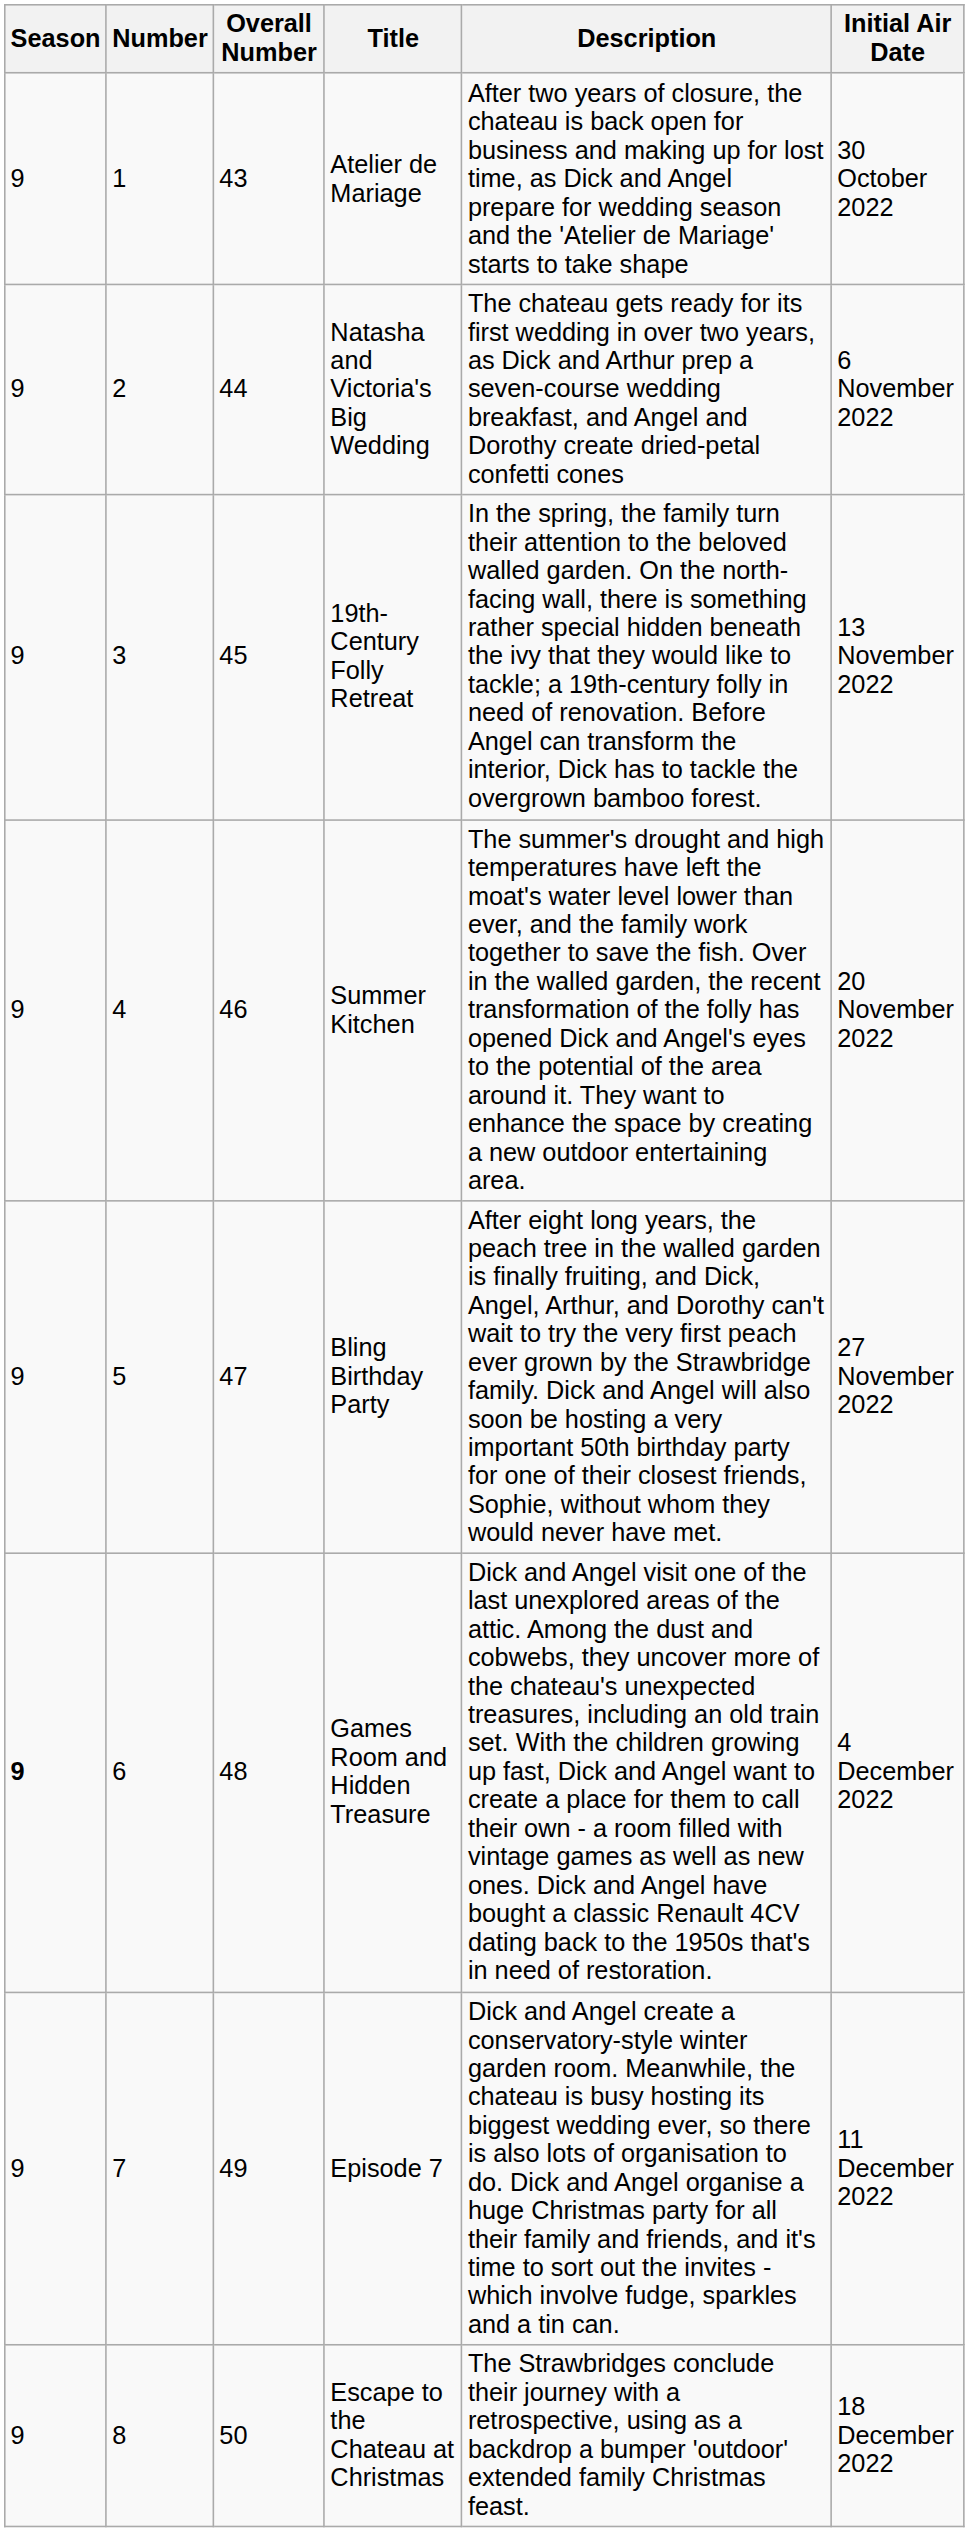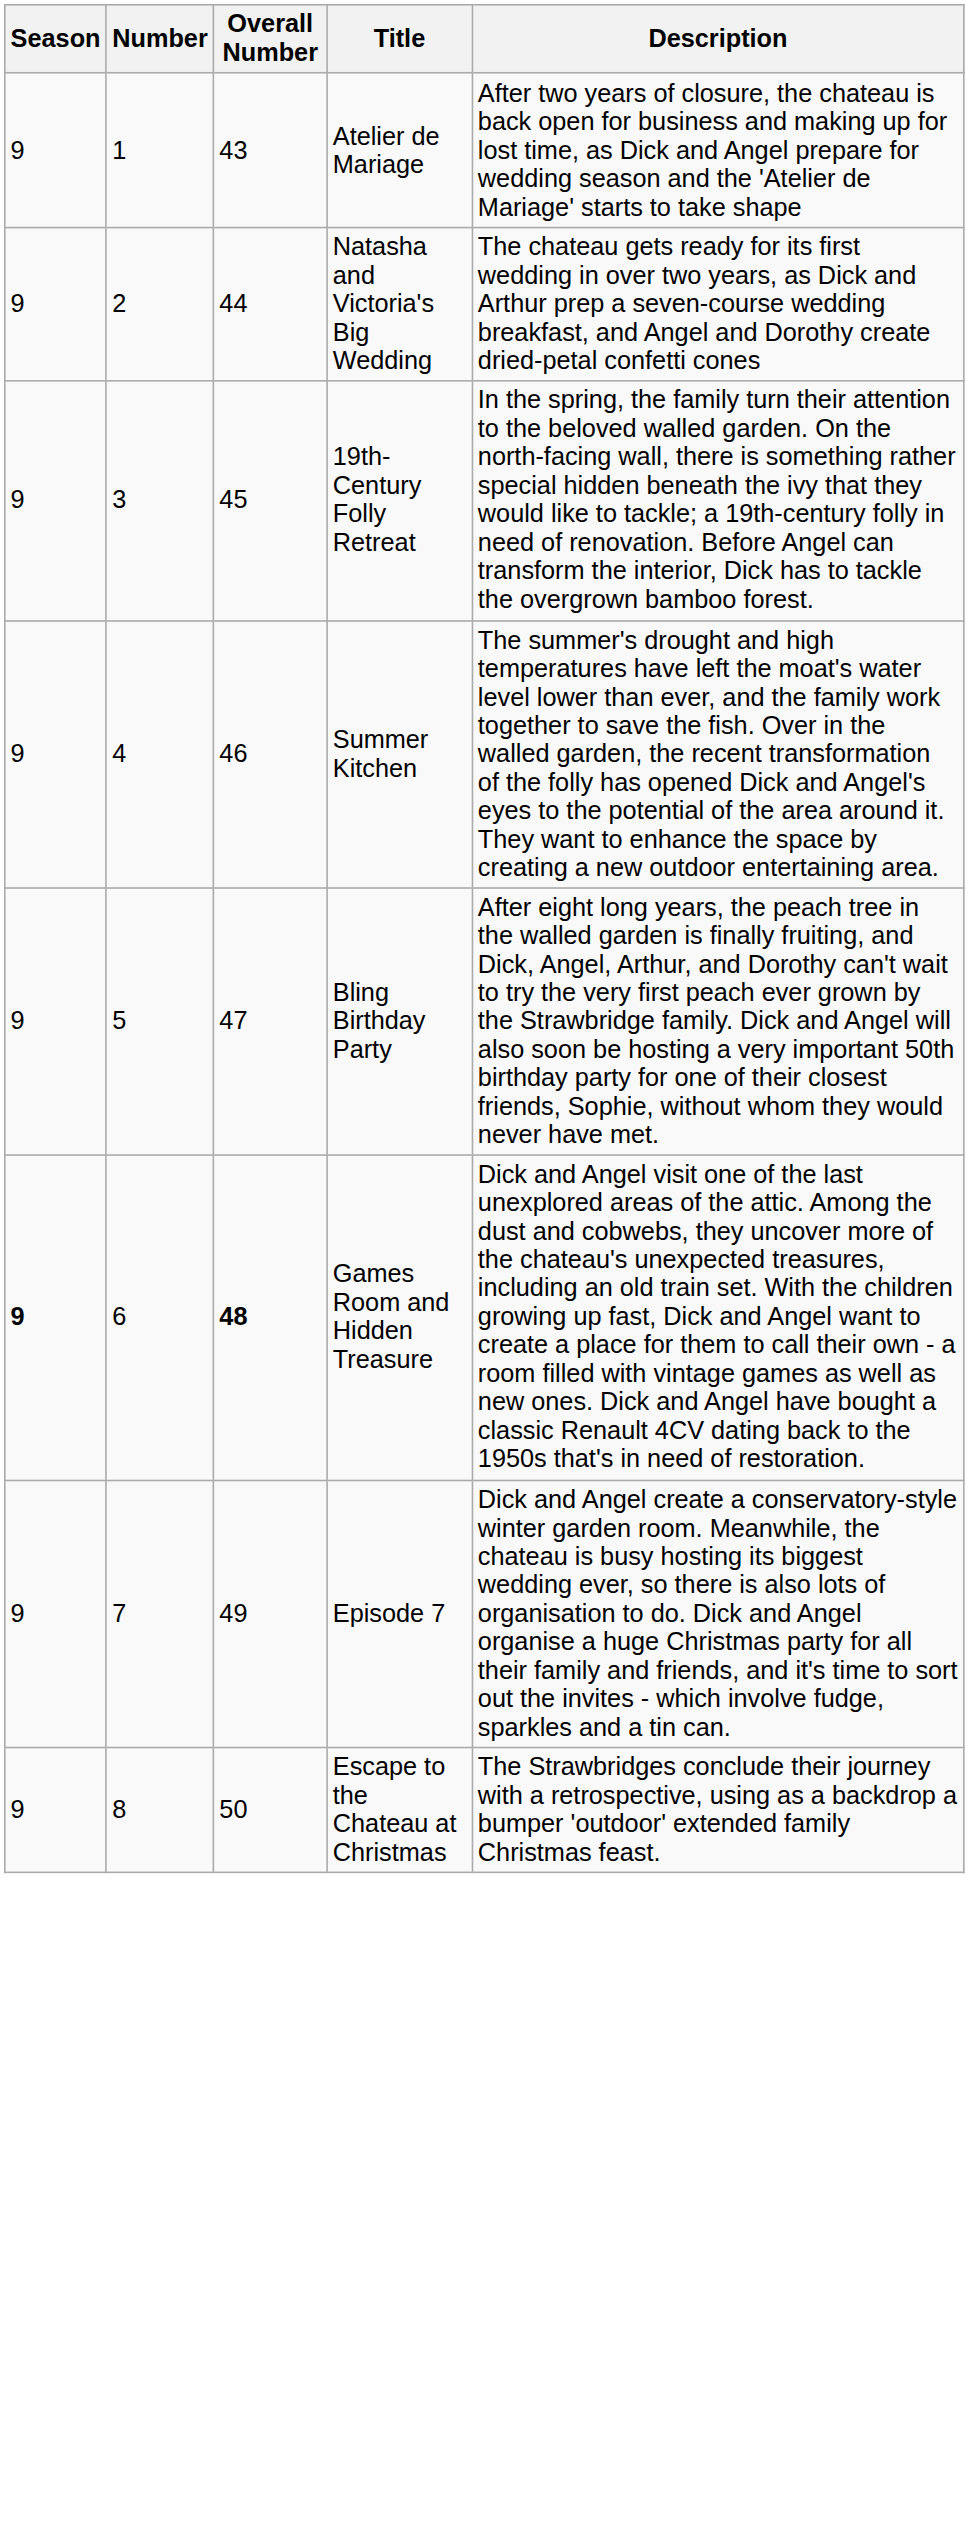 <table class="wikitable">
 <tr>
 <th>Season</th>
 <th>Number</th>
 <th>Overall Number</th>
 <th>Title</th>
 <th>Description</th>
-<th>Initial Air Date</th>
 </tr>
 <tr>
 <td>9</td>
 <td>1</td>
 <td>43</td>
 <td>Atelier de Mariage</td>
 <td>After two years of closure, the chateau is back open for business and making up for lost time, as Dick and Angel prepare for wedding season and the 'Atelier de Mariage' starts to take shape</td>
-<td>30 October 2022</td>
 </tr>
 <tr>
 <td>9</td>
 <td>2</td>
 <td>44</td>
 <td>Natasha and Victoria's Big Wedding</td>
 <td>The chateau gets ready for its first wedding in over two years, as Dick and Arthur prep a seven-course wedding breakfast, and Angel and Dorothy create dried-petal confetti cones</td>
-<td>6 November 2022</td>
 </tr>
 <tr>
 <td>9</td>
 <td>3</td>
 <td>45</td>
 <td>19th-Century Folly Retreat</td>
 <td>In the spring, the family turn their attention to the beloved walled garden. On the north-facing wall, there is something rather special hidden beneath the ivy that they would like to tackle; a 19th-century folly in need of renovation. Before Angel can transform the interior, Dick has to tackle the overgrown bamboo forest.</td>
-<td>13 November 2022</td>
 </tr>
 <tr>
 <td>9</td>
 <td>4</td>
 <td>46</td>
 <td>Summer Kitchen</td>
 <td>The summer's drought and high temperatures have left the moat's water level lower than ever, and the family work together to save the fish. Over in the walled garden, the recent transformation of the folly has opened Dick and Angel's eyes to the potential of the area around it. They want to enhance the space by creating a new outdoor entertaining area.</td>
-<td>20 November 2022</td>
 </tr>
 <tr>
 <td>9</td>
 <td>5</td>
 <td>47</td>
 <td>Bling Birthday Party</td>
 <td>After eight long years, the peach tree in the walled garden is finally fruiting, and Dick, Angel, Arthur, and Dorothy can't wait to try the very first peach ever grown by the Strawbridge family. Dick and Angel will also soon be hosting a very important 50th birthday party for one of their closest friends, Sophie, without whom they would never have met.</td>
-<td>27 November 2022</td>
 </tr>
 <tr>
 <td><strong>9</strong></td>
 <td>6</td>
-<td>48</td>
+<td><strong>48</strong></td>
 <td>Games Room and Hidden Treasure</td>
 <td>Dick and Angel visit one of the last unexplored areas of the attic. Among the dust and cobwebs, they uncover more of the chateau's unexpected treasures, including an old train set. With the children growing up fast, Dick and Angel want to create a place for them to call their own - a room filled with vintage games as well as new ones. Dick and Angel have bought a classic Renault 4CV dating back to the 1950s that's in need of restoration.</td>
-<td>4 December 2022</td>
 </tr>
 <tr>
 <td>9</td>
 <td>7</td>
 <td>49</td>
 <td>Episode 7</td>
 <td>Dick and Angel create a conservatory-style winter garden room. Meanwhile, the chateau is busy hosting its biggest wedding ever, so there is also lots of organisation to do. Dick and Angel organise a huge Christmas party for all their family and friends, and it's time to sort out the invites - which involve fudge, sparkles and a tin can.</td>
-<td>11 December 2022</td>
 </tr>
 <tr>
 <td>9</td>
 <td>8</td>
 <td>50</td>
 <td>Escape to the Chateau at Christmas</td>
 <td>The Strawbridges conclude their journey with a retrospective, using as a backdrop a bumper 'outdoor' extended family Christmas feast.</td>
-<td>18 December 2022</td>
 </tr>
 </table>
